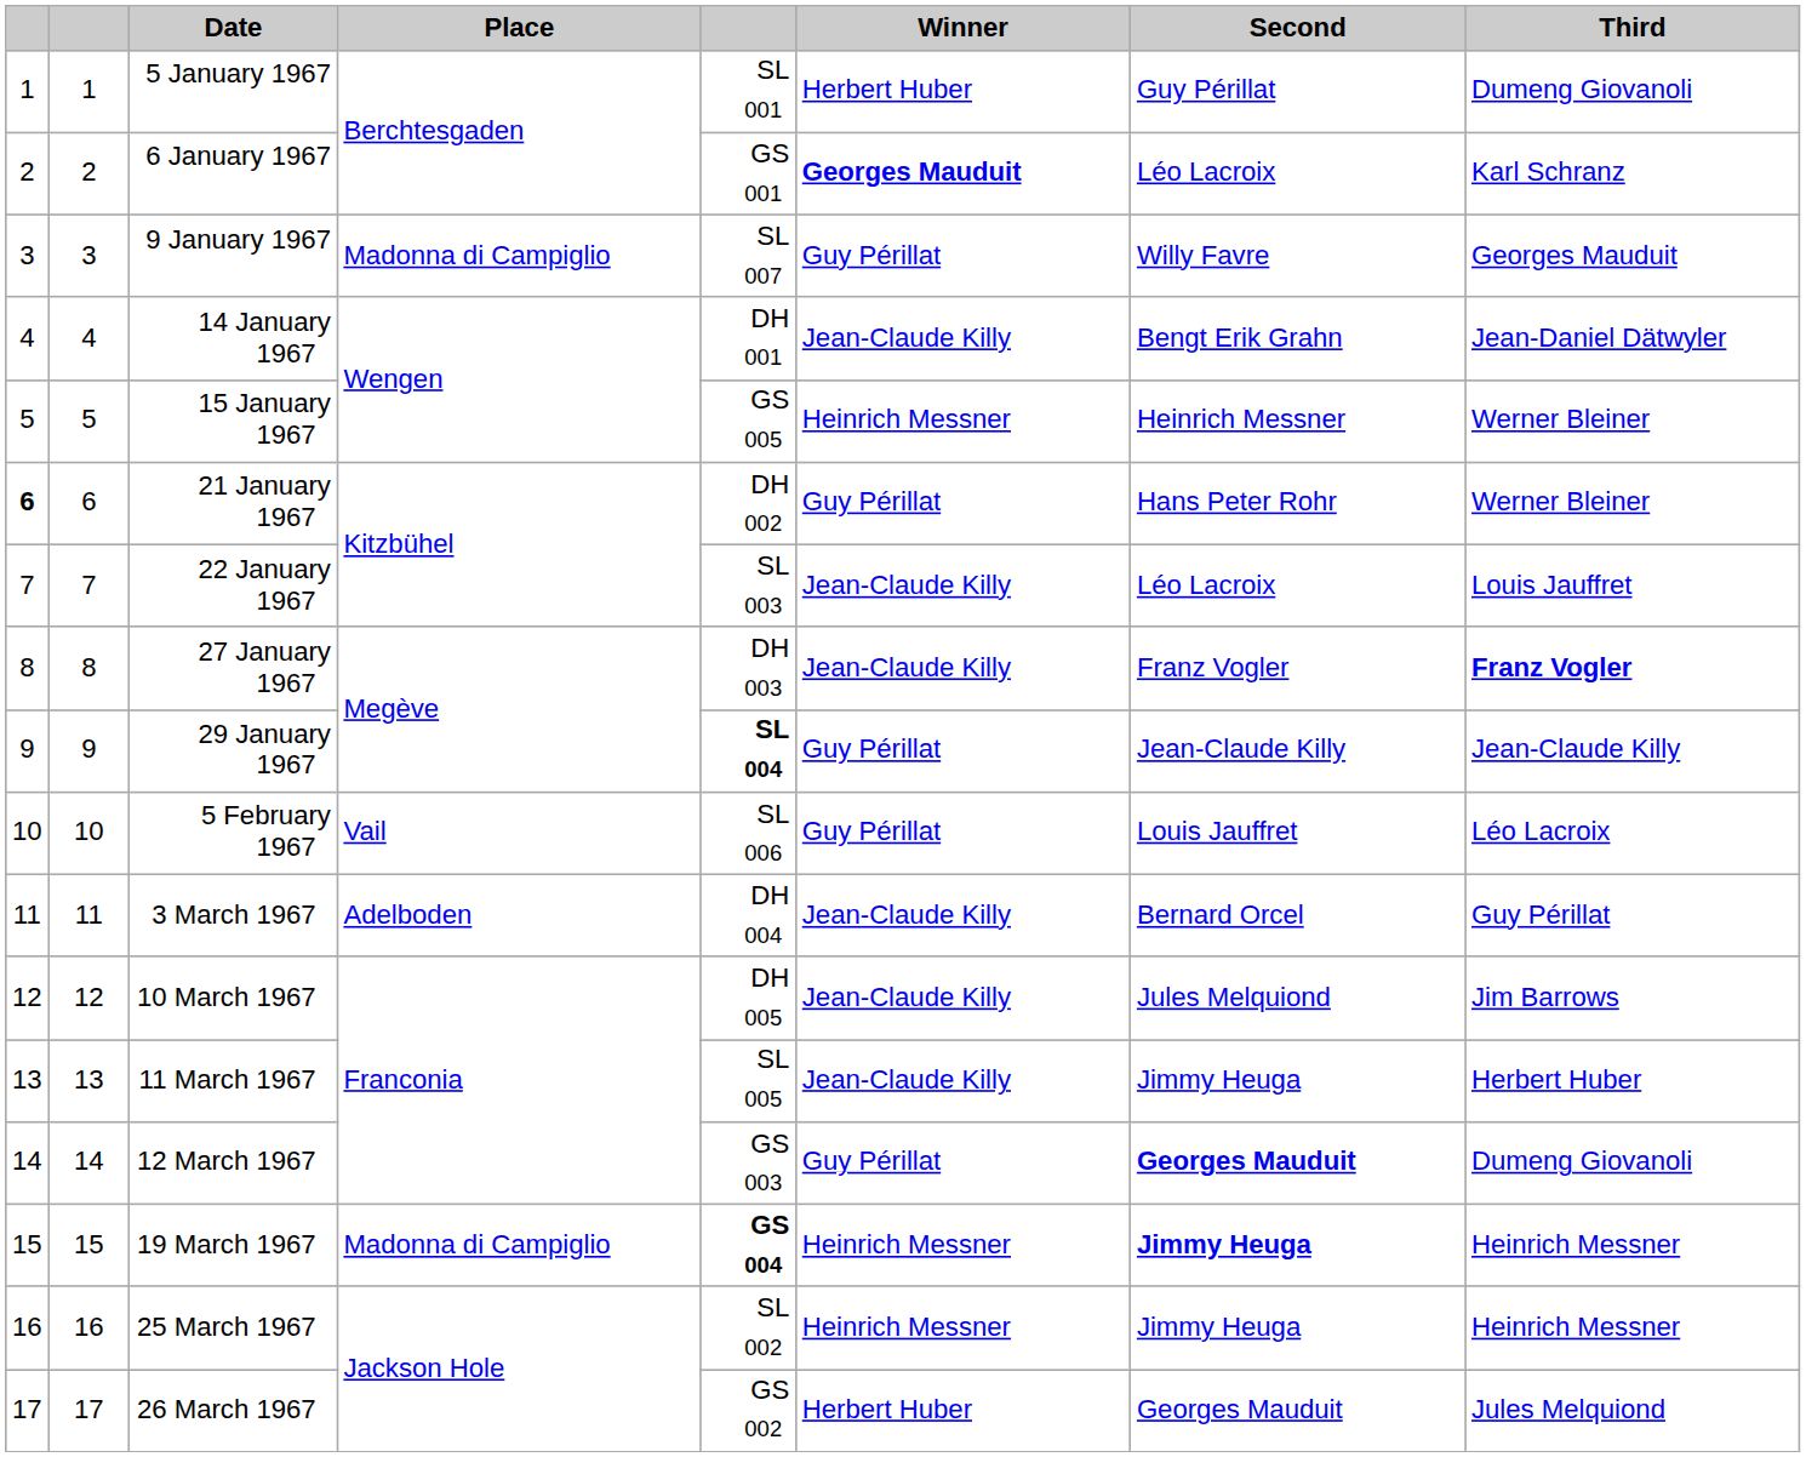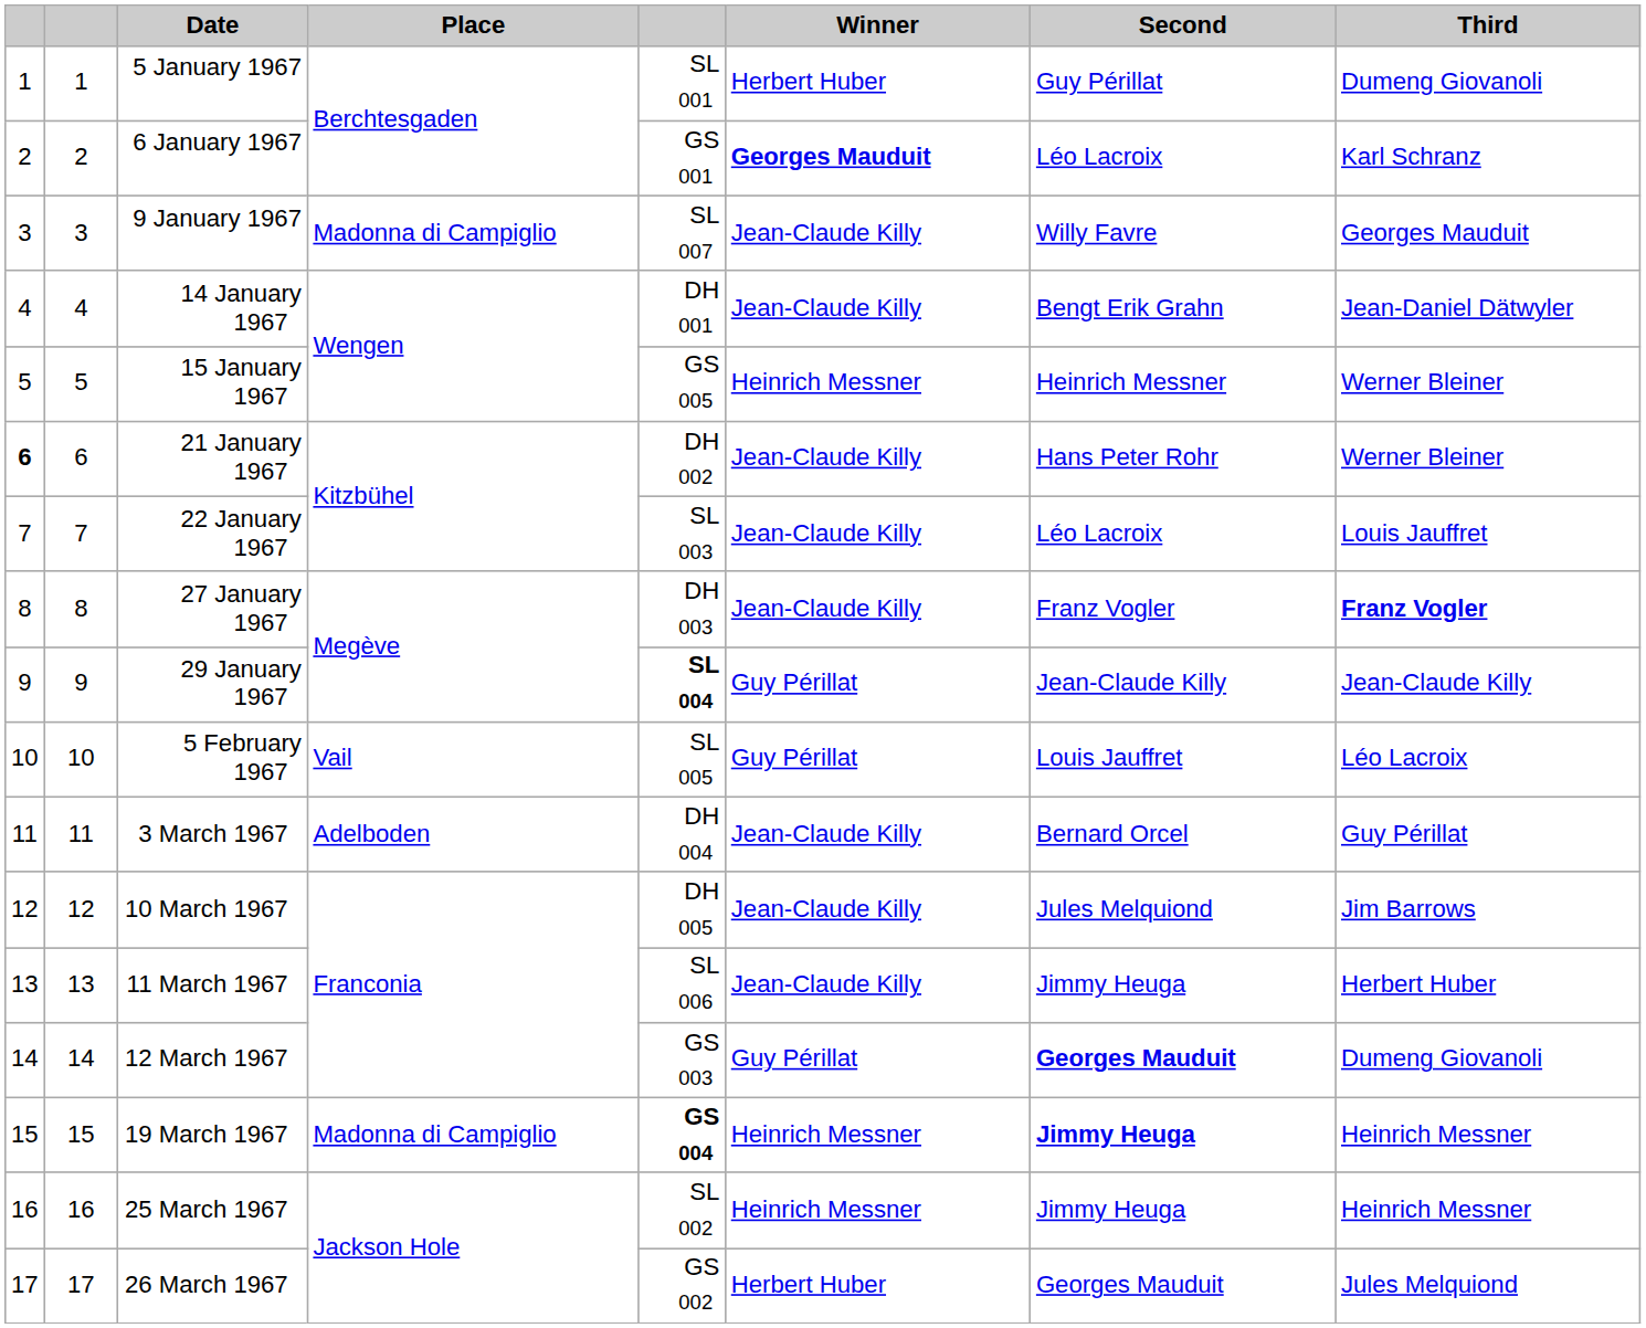 <table class="wikitable plainrowheaders" style="background:#fff; font-size:86%; line-height:16px; border:grey solid 1px; border-collapse:collapse;">
 <tr style="background:#ccc; text-align:center;">
 <td align="center" width="13"></td>
 <td align="center" width="35"></td>
 <td align="center" width="100"><strong>Date</strong></td>
 <td align="center" width="180"><strong>Place</strong></td>
 <td align="center" width="42"></td>
 <td align="center" width="165"><strong>Winner</strong></td>
 <td align="center" width="165"><strong>Second</strong></td>
 <td align="center" width="165"><strong>Third</strong></td>
 </tr>
 <tr>
 <td align=center>1</td>
 <td align=center>1</td>
 <td align=right>5 January 1967  </td>
 <td rowspan=2> <a href='#'>Berchtesgaden</a></td>
 <td align=right>SL <sub>001</sub> </td>
 <td> <a href='#'>Herbert Huber</a></td>
 <td> <a href='#'>Guy Périllat</a></td>
 <td> <a href='#'>Dumeng Giovanoli</a></td>
 </tr>
 <tr>
 <td align=center>2</td>
 <td align=center>2</td>
 <td align=right>6 January 1967  </td>
 <td align=right>GS <sub>001</sub> </td>
 <td><strong> <a href='#'>Georges Mauduit</a></strong></td>
 <td> <a href='#'>Léo Lacroix</a></td>
 <td> <a href='#'>Karl Schranz</a></td>
 </tr>
 <tr>
 <td align=center>3</td>
 <td align=center>3</td>
 <td align=right>9 January 1967  </td>
 <td> <a href='#'>Madonna di Campiglio</a></td>
 <td align=right>SL <sub>007</sub> </td>
-<td> <a href='#'>Guy Périllat</a></td>
+<td> <a href='#'>Jean-Claude Killy</a></td>
 <td> <a href='#'>Willy Favre</a></td>
 <td> <a href='#'>Georges Mauduit</a></td>
 </tr>
 <tr>
 <td align=center>4</td>
 <td align=center>4</td>
 <td align=right>14 January 1967  </td>
 <td rowspan=2> <a href='#'>Wengen</a></td>
 <td align=right>DH <sub>001</sub> </td>
 <td> <a href='#'>Jean-Claude Killy</a></td>
 <td> <a href='#'>Bengt Erik Grahn</a></td>
 <td> <a href='#'>Jean-Daniel Dätwyler</a></td>
 </tr>
 <tr>
 <td align=center>5</td>
 <td align=center>5</td>
 <td align=right>15 January 1967  </td>
 <td align=right>GS <sub>005</sub> </td>
 <td> <a href='#'>Heinrich Messner</a></td>
 <td> <a href='#'>Heinrich Messner</a></td>
 <td> <a href='#'>Werner Bleiner</a></td>
 </tr>
 <tr>
 <td align=center><strong>6</strong></td>
 <td align=center>6</td>
 <td align=right>21 January 1967  </td>
 <td rowspan=2> <a href='#'>Kitzbühel</a></td>
 <td align=right>DH <sub>002</sub> </td>
-<td> <a href='#'>Guy Périllat</a></td>
+<td> <a href='#'>Jean-Claude Killy</a></td>
 <td> <a href='#'>Hans Peter Rohr</a></td>
 <td> <a href='#'>Werner Bleiner</a></td>
 </tr>
 <tr>
 <td align=center>7</td>
 <td align=center>7</td>
 <td align=right>22 January 1967  </td>
 <td align=right>SL <sub>003</sub> </td>
 <td> <a href='#'>Jean-Claude Killy</a></td>
 <td> <a href='#'>Léo Lacroix</a></td>
 <td> <a href='#'>Louis Jauffret</a></td>
 </tr>
 <tr>
 <td align=center>8</td>
 <td align=center>8</td>
 <td align=right>27 January 1967  </td>
 <td rowspan=2> <a href='#'>Megève</a></td>
 <td align=right>DH <sub>003</sub> </td>
 <td> <a href='#'>Jean-Claude Killy</a></td>
 <td> <a href='#'>Franz Vogler</a></td>
 <td><strong> <a href='#'>Franz Vogler</a></strong></td>
 </tr>
 <tr>
 <td align=center>9</td>
 <td align=center>9</td>
 <td align=right>29 January 1967  </td>
 <td align=right><strong>SL <sub>004</sub> </strong></td>
 <td> <a href='#'>Guy Périllat</a></td>
 <td> <a href='#'>Jean-Claude Killy</a></td>
 <td> <a href='#'>Jean-Claude Killy</a></td>
 </tr>
 <tr>
 <td align=center>10</td>
 <td align=center>10</td>
 <td align=right>5 February 1967  </td>
 <td> <a href='#'>Vail</a></td>
-<td align=right>SL <sub>006</sub> </td>
+<td align=right>SL <sub>005</sub> </td>
 <td> <a href='#'>Guy Périllat</a></td>
 <td> <a href='#'>Louis Jauffret</a></td>
 <td> <a href='#'>Léo Lacroix</a></td>
 </tr>
 <tr>
 <td align=center>11</td>
 <td align=center>11</td>
 <td align=right>3 March 1967  </td>
 <td> <a href='#'>Adelboden</a></td>
 <td align=right>DH <sub>004</sub> </td>
 <td> <a href='#'>Jean-Claude Killy</a></td>
 <td> <a href='#'>Bernard Orcel</a></td>
 <td> <a href='#'>Guy Périllat</a></td>
 </tr>
 <tr>
 <td align=center>12</td>
 <td align=center>12</td>
 <td align=right>10 March 1967  </td>
 <td rowspan=3> <a href='#'>Franconia</a></td>
 <td align=right>DH <sub>005</sub> </td>
 <td> <a href='#'>Jean-Claude Killy</a></td>
 <td> <a href='#'>Jules Melquiond</a></td>
 <td> <a href='#'>Jim Barrows</a></td>
 </tr>
 <tr>
 <td align=center>13</td>
 <td align=center>13</td>
 <td align=right>11 March 1967  </td>
-<td align=right>SL <sub>005</sub> </td>
+<td align=right>SL <sub>006</sub> </td>
 <td> <a href='#'>Jean-Claude Killy</a></td>
 <td> <a href='#'>Jimmy Heuga</a></td>
 <td> <a href='#'>Herbert Huber</a></td>
 </tr>
 <tr>
 <td align=center>14</td>
 <td align=center>14</td>
 <td align=right>12 March 1967  </td>
 <td align=right>GS <sub>003</sub> </td>
 <td> <a href='#'>Guy Périllat</a></td>
 <td><strong> <a href='#'>Georges Mauduit</a></strong></td>
 <td> <a href='#'>Dumeng Giovanoli</a></td>
 </tr>
 <tr>
 <td align=center>15</td>
 <td align=center>15</td>
 <td align=right>19 March 1967  </td>
 <td> <a href='#'>Madonna di Campiglio</a></td>
 <td align=right><strong>GS <sub>004</sub> </strong></td>
 <td> <a href='#'>Heinrich Messner</a></td>
 <td><strong> <a href='#'>Jimmy Heuga</a></strong></td>
 <td> <a href='#'>Heinrich Messner</a></td>
 </tr>
 <tr>
 <td align=center>16</td>
 <td align=center>16</td>
 <td align=right>25 March 1967  </td>
 <td rowspan=2> <a href='#'>Jackson Hole</a></td>
 <td align=right>SL <sub>002</sub> </td>
 <td> <a href='#'>Heinrich Messner</a></td>
 <td> <a href='#'>Jimmy Heuga</a></td>
 <td> <a href='#'>Heinrich Messner</a></td>
 </tr>
 <tr>
 <td align=center>17</td>
 <td align=center>17</td>
 <td align=right>26 March 1967  </td>
 <td align=right>GS <sub>002</sub> </td>
 <td> <a href='#'>Herbert Huber</a></td>
 <td> <a href='#'>Georges Mauduit</a></td>
 <td> <a href='#'>Jules Melquiond</a></td>
 </tr>
 </table>
